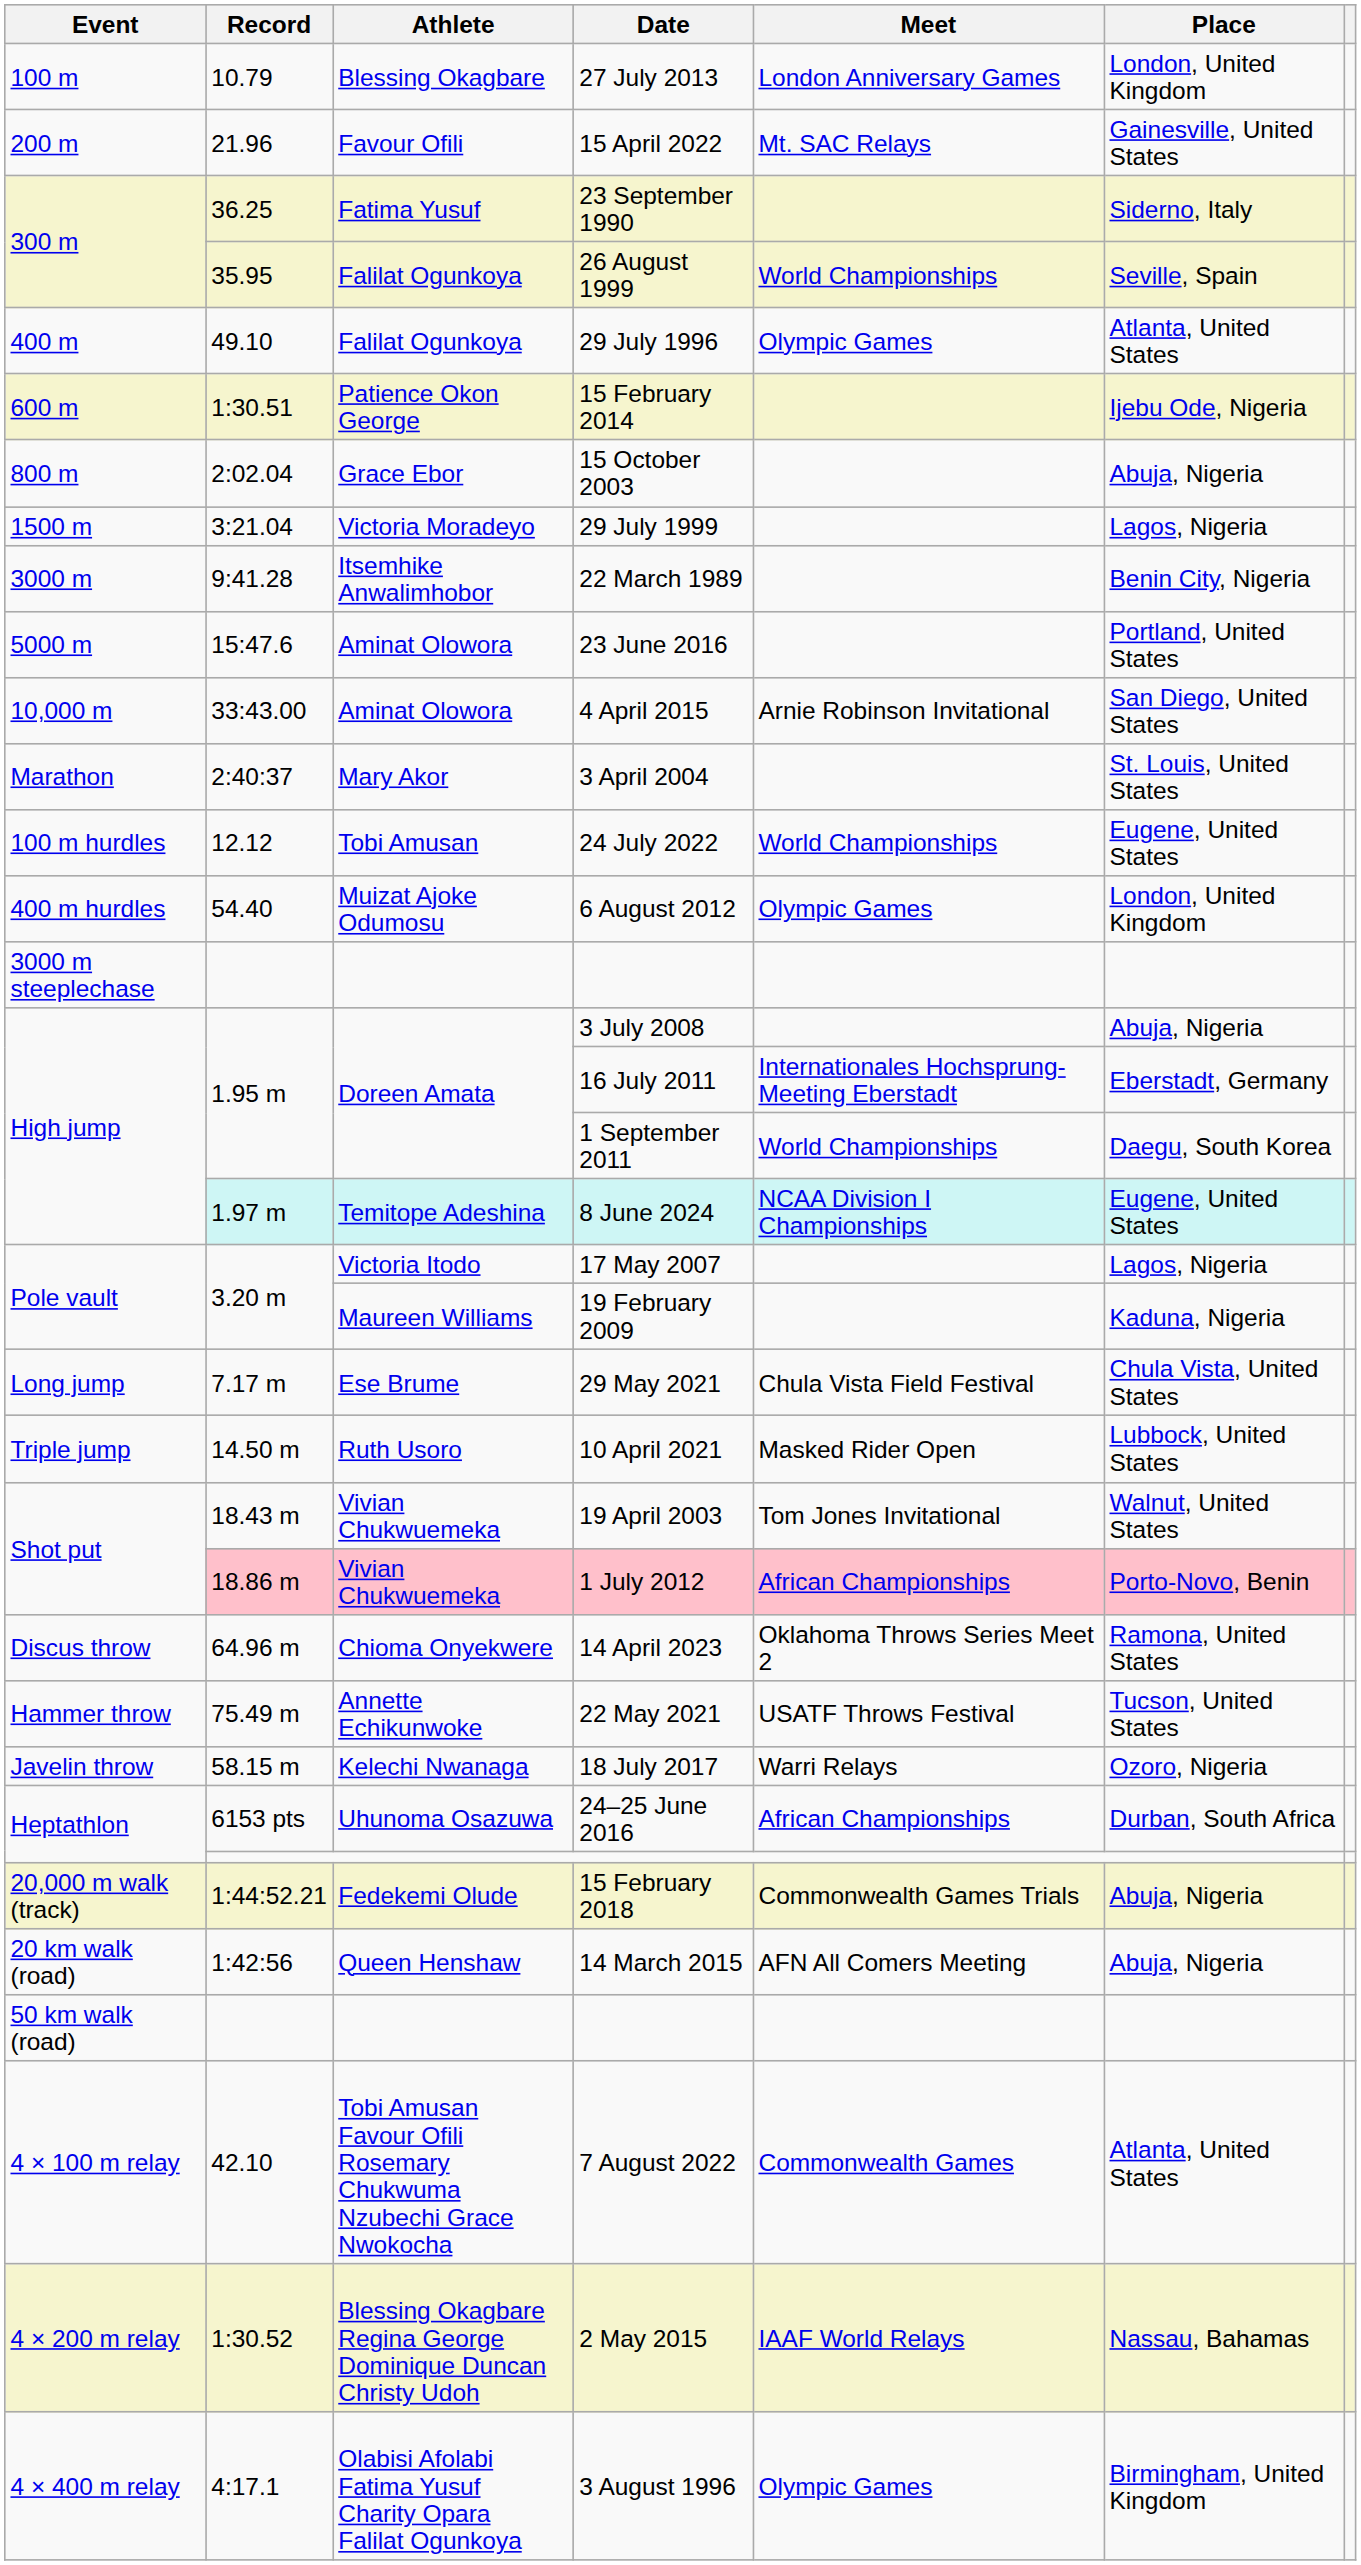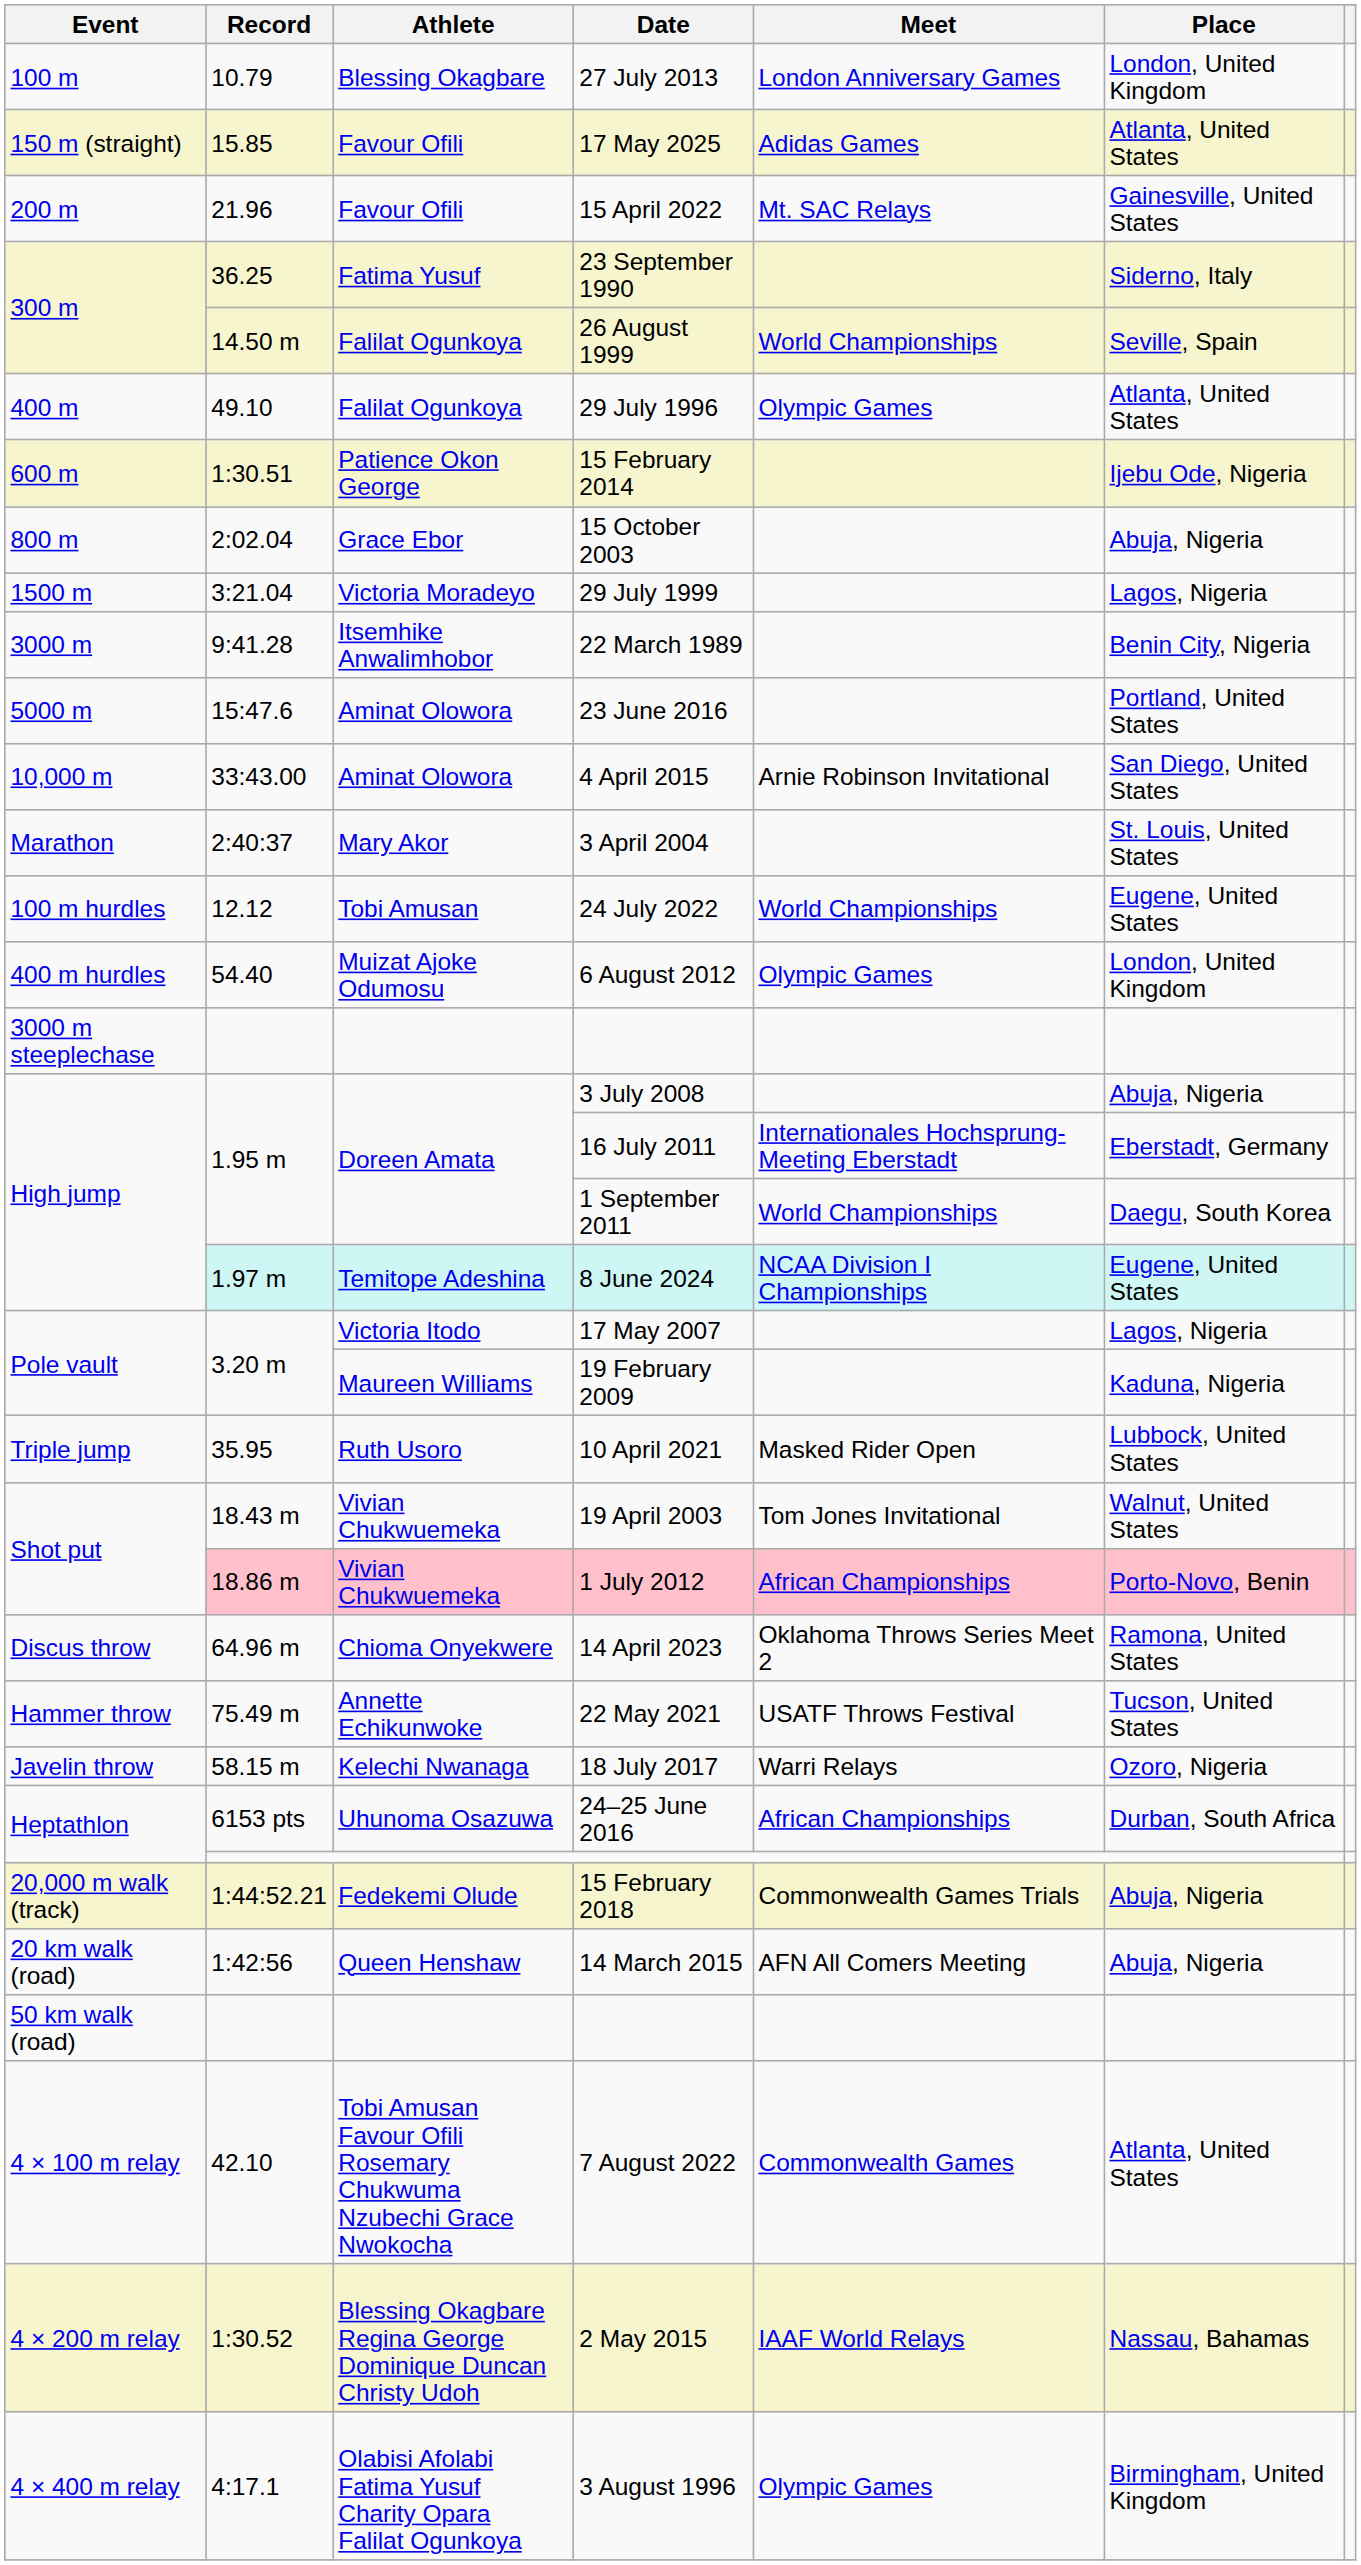 <table class="wikitable" style="font-size:95%; width: 95%;">
 <tr>
 <th>Event</th>
 <th>Record</th>
 <th>Athlete</th>
 <th>Date</th>
 <th>Meet</th>
 <th>Place</th>
 <th></th>
 </tr>
 <tr>
 <td><a href='#'>100 m</a></td>
 <td>10.79 </td>
 <td><a href='#'>Blessing Okagbare</a></td>
 <td>27 July 2013</td>
 <td><a href='#'>London Anniversary Games</a></td>
 <td><a href='#'>London</a>, United Kingdom</td>
+<td></td>
+</tr>
+<tr style="background:#f6F5CE;">
+<td><a href='#'>150 m</a> (straight)</td>
+<td>15.85 </td>
+<td><a href='#'>Favour Ofili</a></td>
+<td>17 May 2025</td>
+<td><a href='#'>Adidas Games</a></td>
+<td><a href='#'>Atlanta</a>, United States</td>
 <td></td>
 </tr>
 <tr>
 <td><a href='#'>200 m</a></td>
 <td>21.96 </td>
 <td><a href='#'>Favour Ofili</a></td>
 <td>15 April 2022</td>
 <td><a href='#'>Mt. SAC Relays</a></td>
 <td><a href='#'>Gainesville</a>, United States</td>
 <td></td>
 </tr>
 <tr style="background:#f6F5CE;"->
 <td rowspan=2><a href='#'>300 m</a></td>
 <td>36.25</td>
 <td><a href='#'>Fatima Yusuf</a></td>
 <td>23 September 1990</td>
 <td></td>
 <td><a href='#'>Siderno</a>, Italy</td>
 <td></td>
 </tr>
 <tr style="background:#f6F5CE;">
-<td>35.95</td>
+<td>14.50 m </td>
 <td><a href='#'>Falilat Ogunkoya</a></td>
 <td>26 August 1999</td>
 <td><a href='#'>World Championships</a></td>
 <td><a href='#'>Seville</a>, Spain</td>
 <td></td>
 </tr>
 <tr>
 <td><a href='#'>400 m</a></td>
 <td>49.10</td>
 <td><a href='#'>Falilat Ogunkoya</a></td>
 <td>29 July 1996</td>
 <td><a href='#'>Olympic Games</a></td>
 <td><a href='#'>Atlanta</a>, United States</td>
 <td></td>
 </tr>
 <tr style="background:#f6F5CE;">
 <td><a href='#'>600 m</a></td>
 <td>1:30.51</td>
 <td><a href='#'>Patience Okon George</a></td>
 <td>15 February 2014</td>
 <td></td>
 <td><a href='#'>Ijebu Ode</a>, Nigeria</td>
 <td></td>
 </tr>
 <tr>
 <td><a href='#'>800 m</a></td>
 <td>2:02.04</td>
 <td><a href='#'>Grace Ebor</a></td>
 <td>15 October 2003</td>
 <td></td>
 <td><a href='#'>Abuja</a>, Nigeria</td>
 <td></td>
 </tr>
 <tr>
 <td><a href='#'>1500 m</a></td>
 <td>3:21.04</td>
 <td><a href='#'>Victoria Moradeyo</a></td>
 <td>29 July 1999</td>
 <td></td>
 <td><a href='#'>Lagos</a>, Nigeria</td>
 <td></td>
 </tr>
 <tr>
 <td><a href='#'>3000 m</a></td>
 <td>9:41.28</td>
 <td><a href='#'>Itsemhike Anwalimhobor</a></td>
 <td>22 March 1989</td>
 <td></td>
 <td><a href='#'>Benin City</a>, Nigeria</td>
 <td></td>
 </tr>
 <tr>
 <td><a href='#'>5000 m</a></td>
 <td>15:47.6  </td>
 <td><a href='#'>Aminat Olowora</a></td>
 <td>23 June 2016</td>
 <td></td>
 <td><a href='#'>Portland</a>, United States</td>
 <td></td>
 </tr>
 <tr>
 <td><a href='#'>10,000 m</a></td>
 <td>33:43.00</td>
 <td><a href='#'>Aminat Olowora</a></td>
 <td>4 April 2015</td>
 <td>Arnie Robinson Invitational</td>
 <td><a href='#'>San Diego</a>, United States</td>
 <td></td>
 </tr>
 <tr>
 <td><a href='#'>Marathon</a></td>
 <td>2:40:37</td>
 <td><a href='#'>Mary Akor</a></td>
 <td>3 April 2004</td>
 <td></td>
 <td><a href='#'>St. Louis</a>, United States</td>
 <td></td>
 </tr>
 <tr>
 <td><a href='#'>100 m hurdles</a></td>
 <td>12.12 </td>
 <td><a href='#'>Tobi Amusan</a></td>
 <td>24 July 2022</td>
 <td><a href='#'>World Championships</a></td>
 <td><a href='#'>Eugene</a>, United States</td>
 <td></td>
 </tr>
 <tr>
 <td><a href='#'>400 m hurdles</a></td>
 <td>54.40</td>
 <td><a href='#'>Muizat Ajoke Odumosu</a></td>
 <td>6 August 2012</td>
 <td><a href='#'>Olympic Games</a></td>
 <td><a href='#'>London</a>, United Kingdom</td>
 <td></td>
 </tr>
 <tr>
 <td><a href='#'>3000 m steeplechase</a></td>
 <td></td>
 <td></td>
 <td></td>
 <td></td>
 <td></td>
 <td></td>
 </tr>
 <tr>
 <td rowspan=4><a href='#'>High jump</a></td>
 <td rowspan=3>1.95 m</td>
 <td rowspan=3><a href='#'>Doreen Amata</a></td>
 <td>3 July 2008</td>
 <td></td>
 <td><a href='#'>Abuja</a>, Nigeria</td>
 <td></td>
 </tr>
 <tr>
 <td>16 July 2011</td>
 <td><a href='#'>Internationales Hochsprung-Meeting Eberstadt</a></td>
 <td><a href='#'>Eberstadt</a>, Germany</td>
 <td></td>
 </tr>
 <tr>
 <td>1 September 2011</td>
 <td><a href='#'>World Championships</a></td>
 <td><a href='#'>Daegu</a>, South Korea</td>
 <td></td>
 </tr>
 <tr bgcolor=#CEF6F5>
 <td>1.97 m</td>
 <td><a href='#'>Temitope Adeshina</a></td>
 <td>8 June 2024</td>
 <td><a href='#'>NCAA Division I Championships</a></td>
 <td><a href='#'>Eugene</a>, United States</td>
 <td></td>
 </tr>
 <tr>
 <td rowspan=2><a href='#'>Pole vault</a></td>
 <td rowspan=2>3.20 m</td>
 <td><a href='#'>Victoria Itodo</a></td>
 <td>17 May 2007</td>
 <td></td>
 <td><a href='#'>Lagos</a>, Nigeria</td>
 <td></td>
 </tr>
 <tr>
 <td><a href='#'>Maureen Williams</a></td>
 <td>19 February 2009</td>
 <td></td>
 <td><a href='#'>Kaduna</a>, Nigeria</td>
 <td></td>
 </tr>
 <tr>
-<td><a href='#'>Long jump</a></td>
-<td>7.17 m </td>
-<td><a href='#'>Ese Brume</a></td>
-<td>29 May 2021</td>
-<td>Chula Vista Field Festival</td>
-<td><a href='#'>Chula Vista</a>, United States</td>
-<td></td>
-</tr>
-<tr>
 <td><a href='#'>Triple jump</a></td>
-<td>14.50 m </td>
+<td>35.95</td>
 <td><a href='#'>Ruth Usoro</a></td>
 <td>10 April 2021</td>
 <td>Masked Rider Open</td>
 <td><a href='#'>Lubbock</a>, United States</td>
 <td></td>
 </tr>
 <tr>
 <td rowspan=2><a href='#'>Shot put</a></td>
 <td>18.43 m</td>
 <td><a href='#'>Vivian Chukwuemeka</a></td>
 <td>19 April 2003</td>
 <td>Tom Jones Invitational</td>
 <td><a href='#'>Walnut</a>, United States</td>
 <td></td>
 </tr>
 <tr style="background:pink">
 <td>18.86 m </td>
 <td><a href='#'>Vivian Chukwuemeka</a></td>
 <td>1 July 2012</td>
 <td><a href='#'>African Championships</a></td>
 <td><a href='#'>Porto-Novo</a>, Benin</td>
 <td></td>
 </tr>
 <tr>
 <td><a href='#'>Discus throw</a></td>
 <td>64.96 m</td>
 <td><a href='#'>Chioma Onyekwere</a></td>
 <td>14 April 2023</td>
 <td>Oklahoma Throws Series Meet 2</td>
 <td><a href='#'>Ramona</a>, United States</td>
 <td></td>
 </tr>
 <tr>
 <td><a href='#'>Hammer throw</a></td>
 <td>75.49 m</td>
 <td><a href='#'>Annette Echikunwoke</a></td>
 <td>22 May 2021</td>
 <td>USATF Throws Festival</td>
 <td><a href='#'>Tucson</a>, United States</td>
 <td></td>
 </tr>
 <tr>
 <td><a href='#'>Javelin throw</a></td>
 <td>58.15 m</td>
 <td><a href='#'>Kelechi Nwanaga</a></td>
 <td>18 July 2017</td>
 <td>Warri Relays</td>
 <td><a href='#'>Ozoro</a>, Nigeria</td>
 <td></td>
 </tr>
 <tr>
 <td rowspan=2><a href='#'>Heptathlon</a></td>
 <td>6153 pts</td>
 <td><a href='#'>Uhunoma Osazuwa</a></td>
 <td>24–25 June 2016</td>
 <td><a href='#'>African Championships</a></td>
 <td><a href='#'>Durban</a>, South Africa</td>
 <td></td>
 </tr>
 <tr>
 <td colspan=5></td>
 <td></td>
 </tr>
 <tr style="background:#f6F5CE;">
 <td><a href='#'>20,000 m walk</a> (track)</td>
 <td>1:44:52.21</td>
 <td><a href='#'>Fedekemi Olude</a></td>
 <td>15 February 2018</td>
 <td>Commonwealth Games Trials</td>
 <td><a href='#'>Abuja</a>, Nigeria</td>
 <td></td>
 </tr>
 <tr>
 <td><a href='#'>20 km walk</a> (road)</td>
 <td>1:42:56</td>
 <td><a href='#'>Queen Henshaw</a></td>
 <td>14 March 2015</td>
 <td>AFN All Comers Meeting</td>
 <td><a href='#'>Abuja</a>, Nigeria</td>
 <td></td>
 </tr>
 <tr>
 <td><a href='#'>50 km walk</a> (road)</td>
 <td></td>
 <td></td>
 <td></td>
 <td></td>
 <td></td>
 <td></td>
 </tr>
 <tr>
 <td><a href='#'>4 × 100 m relay</a></td>
 <td>42.10</td>
 <td><br><a href='#'>Tobi Amusan</a><br><a href='#'>Favour Ofili</a><br><a href='#'>Rosemary Chukwuma</a><br><a href='#'>Nzubechi Grace Nwokocha</a></td>
 <td>7 August 2022</td>
 <td><a href='#'>Commonwealth Games</a></td>
 <td><a href='#'>Atlanta</a>, United States</td>
 <td></td>
 </tr>
 <tr style="background:#f6F5CE;">
 <td><a href='#'>4 × 200 m relay</a></td>
 <td>1:30.52</td>
 <td><br><a href='#'>Blessing Okagbare</a><br><a href='#'>Regina George</a><br><a href='#'>Dominique Duncan</a><br><a href='#'>Christy Udoh</a></td>
 <td>2 May 2015</td>
 <td><a href='#'>IAAF World Relays</a></td>
 <td><a href='#'>Nassau</a>, Bahamas</td>
 <td></td>
 </tr>
 <tr>
 <td><a href='#'>4 × 400 m relay</a></td>
 <td>4:17.1 </td>
 <td><br><a href='#'>Olabisi Afolabi</a><br><a href='#'>Fatima Yusuf</a><br><a href='#'>Charity Opara</a><br><a href='#'>Falilat Ogunkoya</a></td>
 <td>3 August 1996</td>
 <td><a href='#'>Olympic Games</a></td>
 <td><a href='#'>Birmingham</a>, United Kingdom</td>
 <td></td>
 </tr>
 </table>
